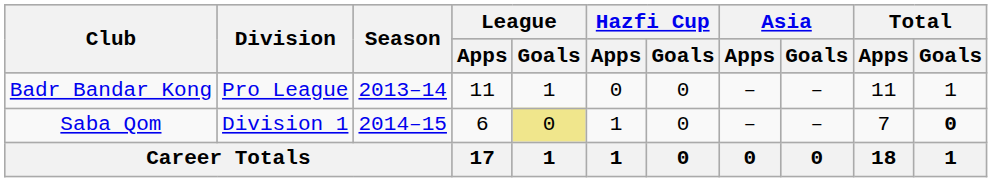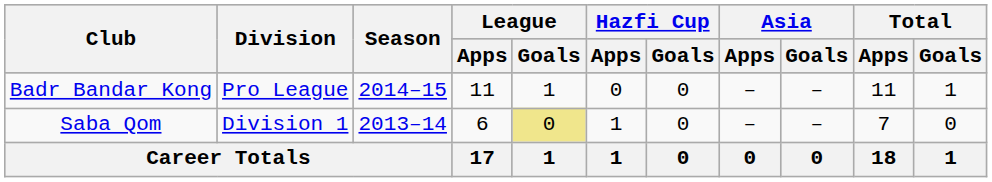 <table class="wikitable" style="text-align: center;">
 <tr>
 <th rowspan="2">Club</th>
 <th rowspan="2">Division</th>
 <th rowspan="2">Season</th>
 <th colspan="2">League</th>
 <th colspan="2"><a href='#'>Hazfi Cup</a></th>
 <th colspan="2"><a href='#'>Asia</a></th>
 <th colspan="2">Total</th>
 </tr>
 <tr>
 <th>Apps</th>
 <th>Goals</th>
 <th>Apps</th>
 <th>Goals</th>
 <th>Apps</th>
 <th>Goals</th>
 <th>Apps</th>
 <th>Goals</th>
 </tr>
 <tr>
 <td><a href='#'>Badr Bandar Kong</a></td>
 <td><a href='#'>Pro League</a></td>
-<td><a href='#'>2013–14</a></td>
+<td><a href='#'>2014–15</a></td>
 <td>11</td>
 <td>1</td>
 <td>0</td>
 <td>0</td>
 <td>–</td>
 <td>–</td>
 <td>11</td>
 <td>1</td>
 </tr>
 <tr>
 <td><a href='#'>Saba Qom</a></td>
 <td><a href='#'>Division 1</a></td>
-<td><a href='#'>2014–15</a></td>
+<td><a href='#'>2013–14</a></td>
 <td>6</td>
 <td style="background: khaki;">0</td>
 <td>1</td>
 <td>0</td>
 <td>–</td>
 <td>–</td>
 <td>7</td>
-<td><strong>0</strong></td>
+<td>0</td>
 </tr>
 <tr>
 <th colspan=3>Career Totals</th>
 <th>17</th>
 <th>1</th>
 <th>1</th>
 <th>0</th>
 <th>0</th>
 <th>0</th>
 <th>18</th>
 <th>1</th>
 </tr>
 </table>
